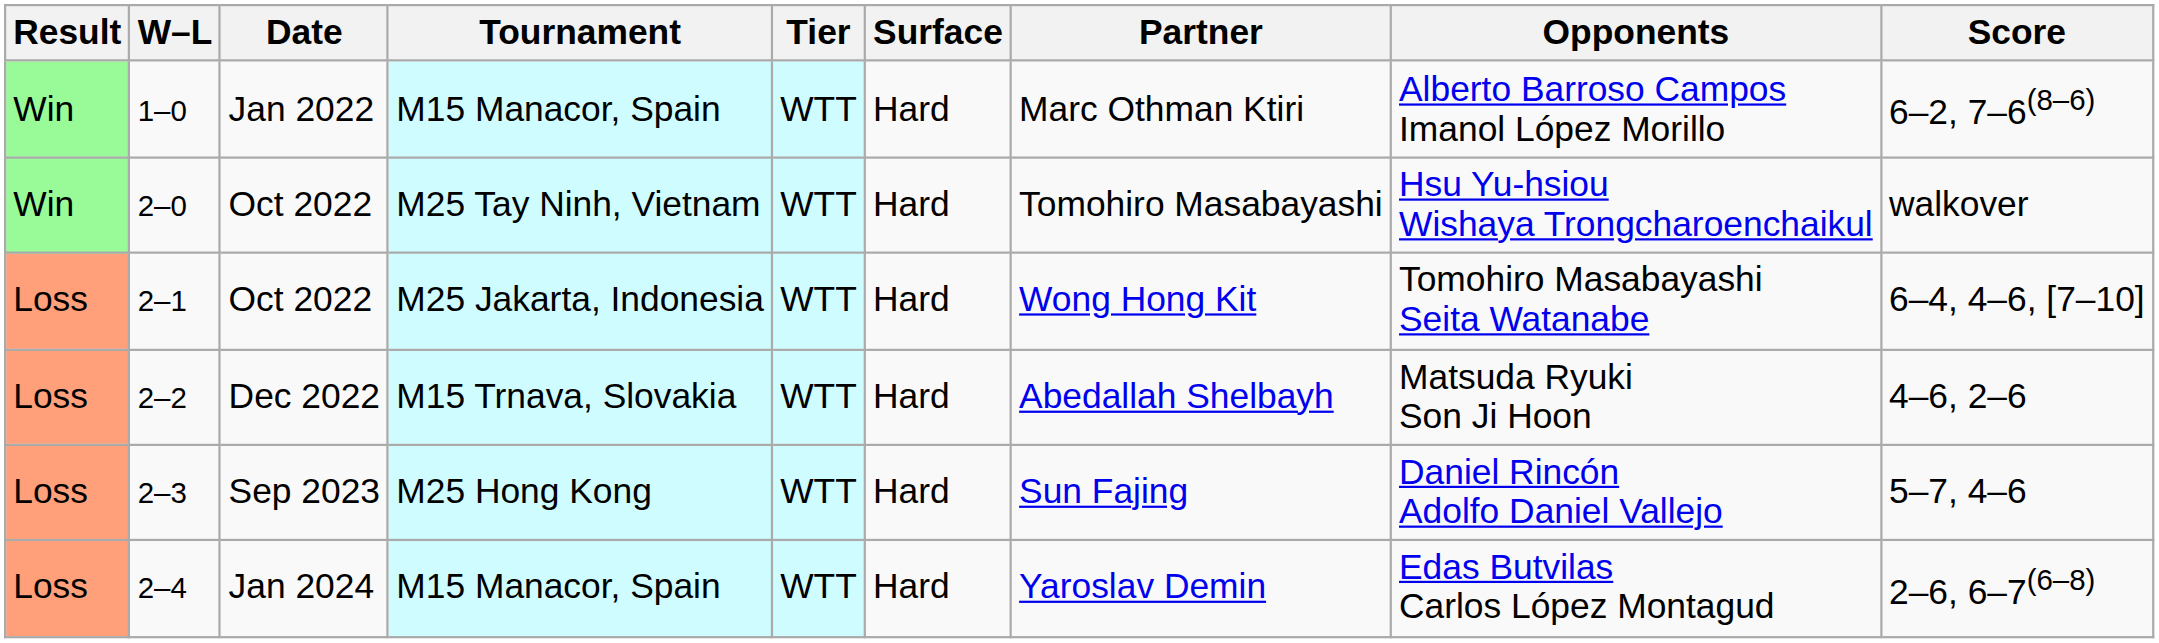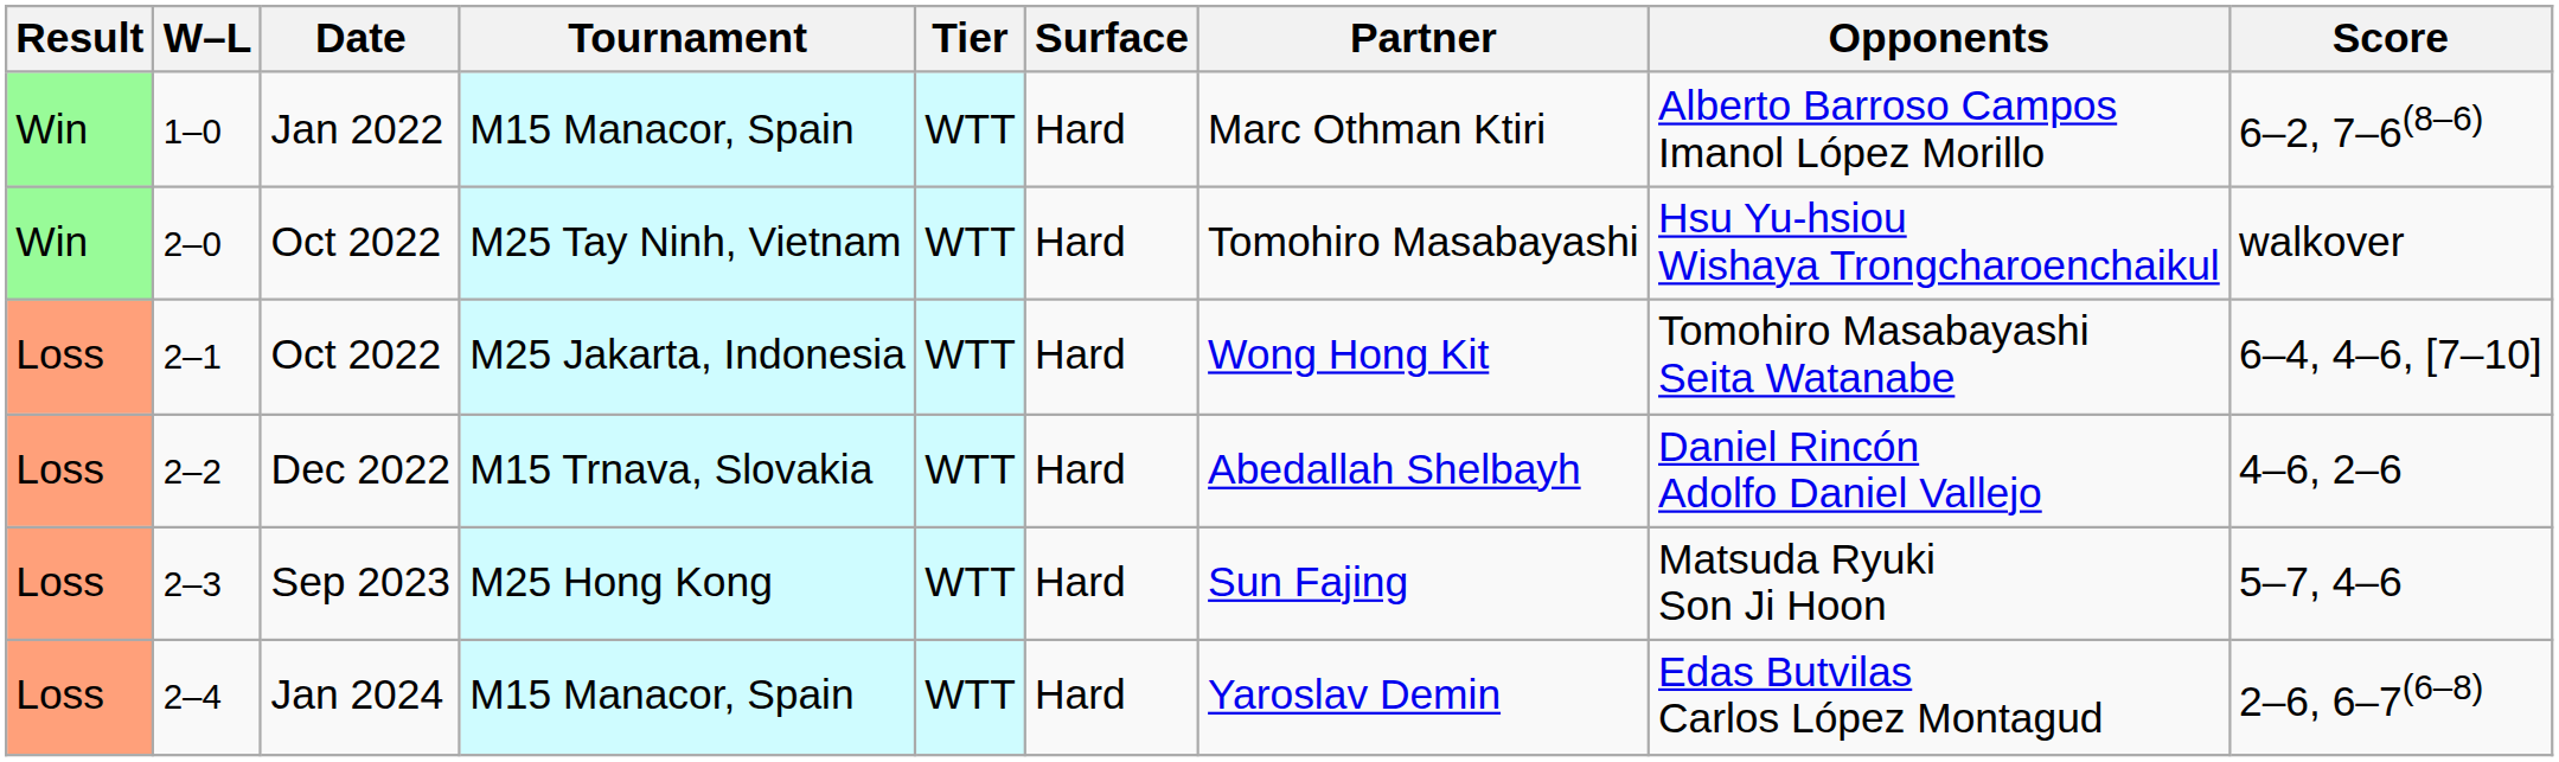 <table class="sortable wikitable">
 <tr>
 <th>Result</th>
 <th class="unsortable">W–L</th>
 <th>Date</th>
 <th>Tournament</th>
 <th>Tier</th>
 <th>Surface</th>
 <th>Partner</th>
 <th>Opponents</th>
 <th class="unsortable">Score</th>
 </tr>
 <tr>
 <td bgcolor=98fb98>Win</td>
 <td><small>1–0</small></td>
 <td>Jan 2022</td>
 <td style="background:#cffcff;">M15 Manacor, Spain</td>
 <td style="background:#cffcff;">WTT</td>
 <td>Hard</td>
 <td> Marc Othman Ktiri</td>
 <td> <a href='#'>Alberto Barroso Campos</a> <br>  Imanol López Morillo</td>
 <td>6–2, 7–6<sup>(8–6)</sup></td>
 </tr>
 <tr>
 <td bgcolor=98fb98>Win</td>
 <td><small>2–0</small></td>
 <td>Oct 2022</td>
 <td style="background:#cffcff;">M25 Tay Ninh, Vietnam</td>
 <td style="background:#cffcff;">WTT</td>
 <td>Hard</td>
 <td> Tomohiro Masabayashi</td>
 <td> <a href='#'>Hsu Yu-hsiou</a> <br>  <a href='#'>Wishaya Trongcharoenchaikul</a></td>
 <td>walkover</td>
 </tr>
 <tr>
 <td bgcolor=ffa07a>Loss</td>
 <td><small>2–1</small></td>
 <td>Oct 2022</td>
 <td style="background:#cffcff;">M25 Jakarta, Indonesia</td>
 <td style="background:#cffcff;">WTT</td>
 <td>Hard</td>
 <td> <a href='#'>Wong Hong Kit</a></td>
 <td> Tomohiro Masabayashi <br>  <a href='#'>Seita Watanabe</a></td>
 <td>6–4, 4–6, [7–10]</td>
 </tr>
 <tr>
 <td bgcolor=ffa07a>Loss</td>
 <td><small>2–2</small></td>
 <td>Dec 2022</td>
 <td style="background:#cffcff;">M15 Trnava, Slovakia</td>
 <td style="background:#cffcff;">WTT</td>
 <td>Hard</td>
 <td> <a href='#'>Abedallah Shelbayh</a></td>
-<td> Matsuda Ryuki <br>  Son Ji Hoon</td>
+<td> <a href='#'>Daniel Rincón</a> <br>  <a href='#'>Adolfo Daniel Vallejo</a></td>
 <td>4–6, 2–6</td>
 </tr>
 <tr>
 <td bgcolor=ffa07a>Loss</td>
 <td><small>2–3</small></td>
 <td>Sep 2023</td>
 <td style="background:#cffcff;">M25 Hong Kong</td>
 <td style="background:#cffcff;">WTT</td>
 <td>Hard</td>
 <td> <a href='#'>Sun Fajing</a></td>
-<td> <a href='#'>Daniel Rincón</a> <br>  <a href='#'>Adolfo Daniel Vallejo</a></td>
+<td> Matsuda Ryuki <br>  Son Ji Hoon</td>
 <td>5–7, 4–6</td>
 </tr>
 <tr>
 <td bgcolor=ffa07a>Loss</td>
 <td><small>2–4</small></td>
 <td>Jan 2024</td>
 <td style="background:#cffcff;">M15 Manacor, Spain</td>
 <td style="background:#cffcff;">WTT</td>
 <td>Hard</td>
 <td> <a href='#'>Yaroslav Demin</a></td>
 <td> <a href='#'>Edas Butvilas</a><br> Carlos López Montagud</td>
 <td>2–6, 6–7<sup>(6–8)</sup></td>
 </tr>
 </table>
